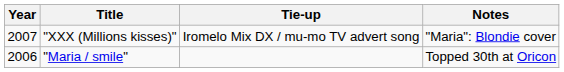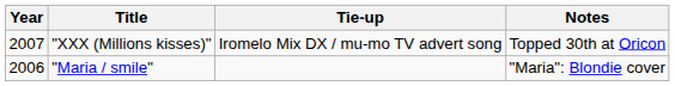 <table class="wikitable">
 <tr>
 <th>Year</th>
 <th>Title</th>
 <th>Tie-up</th>
 <th>Notes</th>
 </tr>
 <tr>
 <td>2007</td>
 <td>"XXX (Millions kisses)"</td>
 <td>Iromelo Mix DX / mu-mo TV advert song</td>
-<td>"Maria": <a href='#'>Blondie</a> cover</td>
+<td>Topped 30th at <a href='#'>Oricon</a></td>
 </tr>
 <tr>
 <td>2006</td>
 <td>"<a href='#'>Maria / smile</a>"</td>
 <td></td>
-<td>Topped 30th at <a href='#'>Oricon</a></td>
+<td>"Maria": <a href='#'>Blondie</a> cover</td>
 </tr>
 </table>
